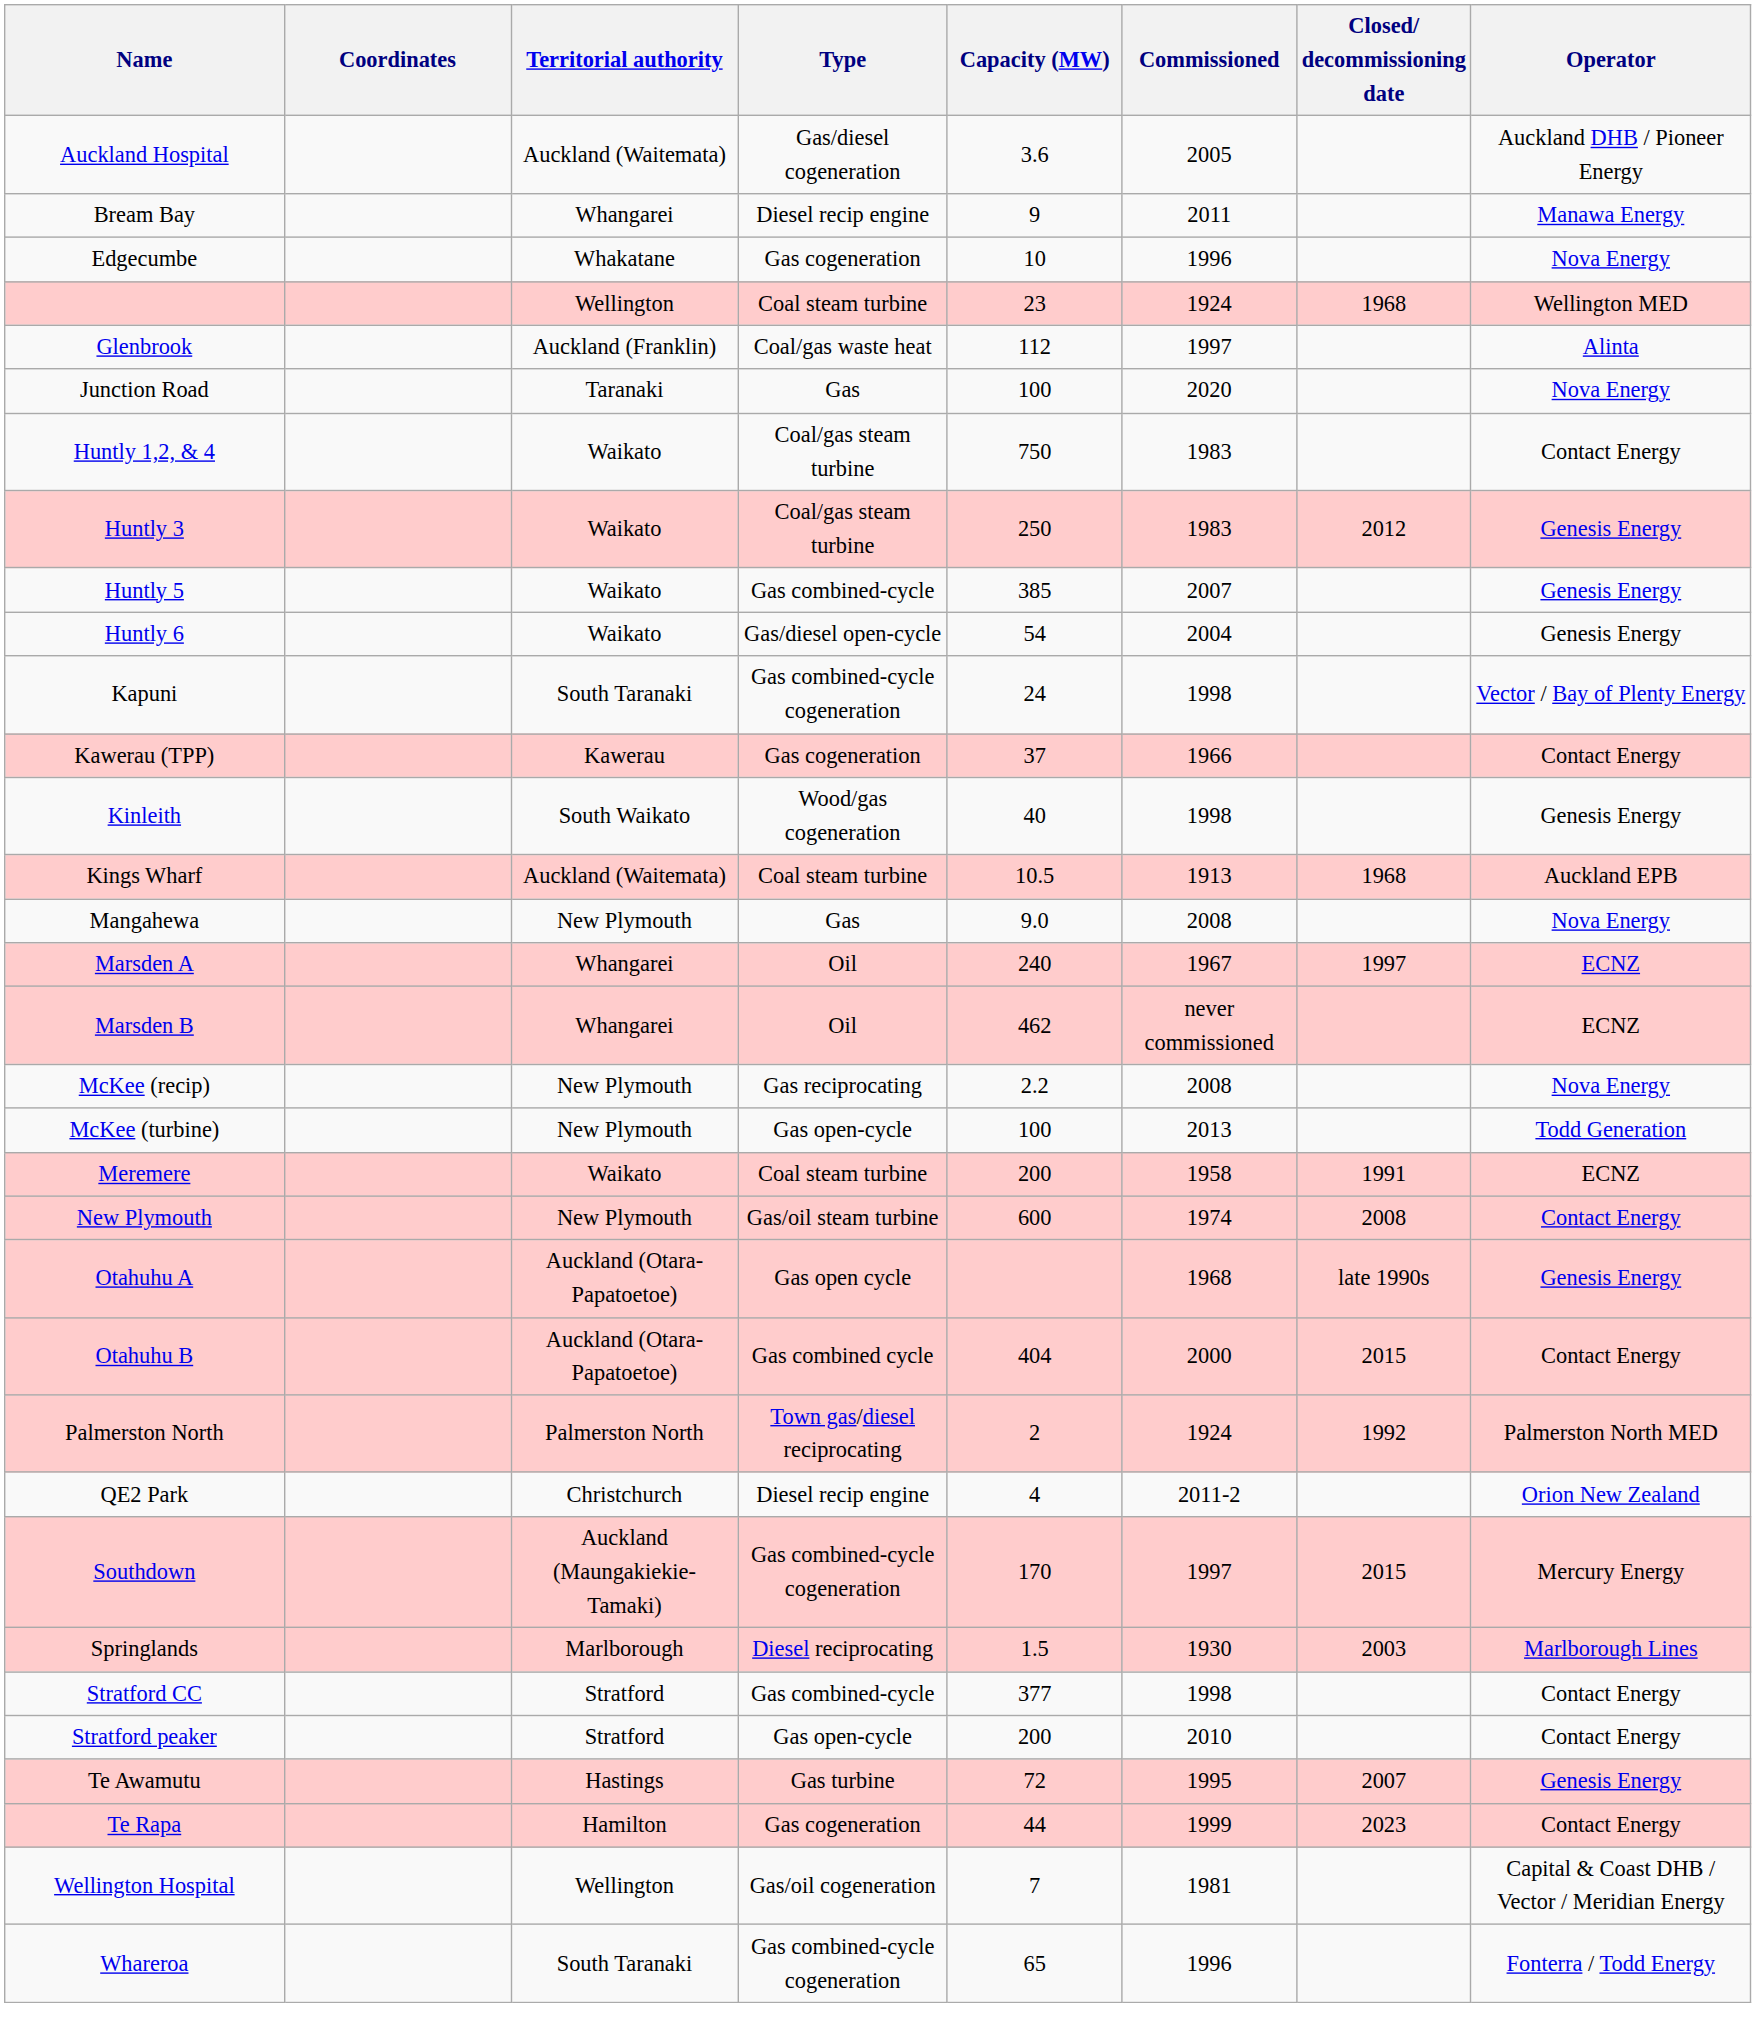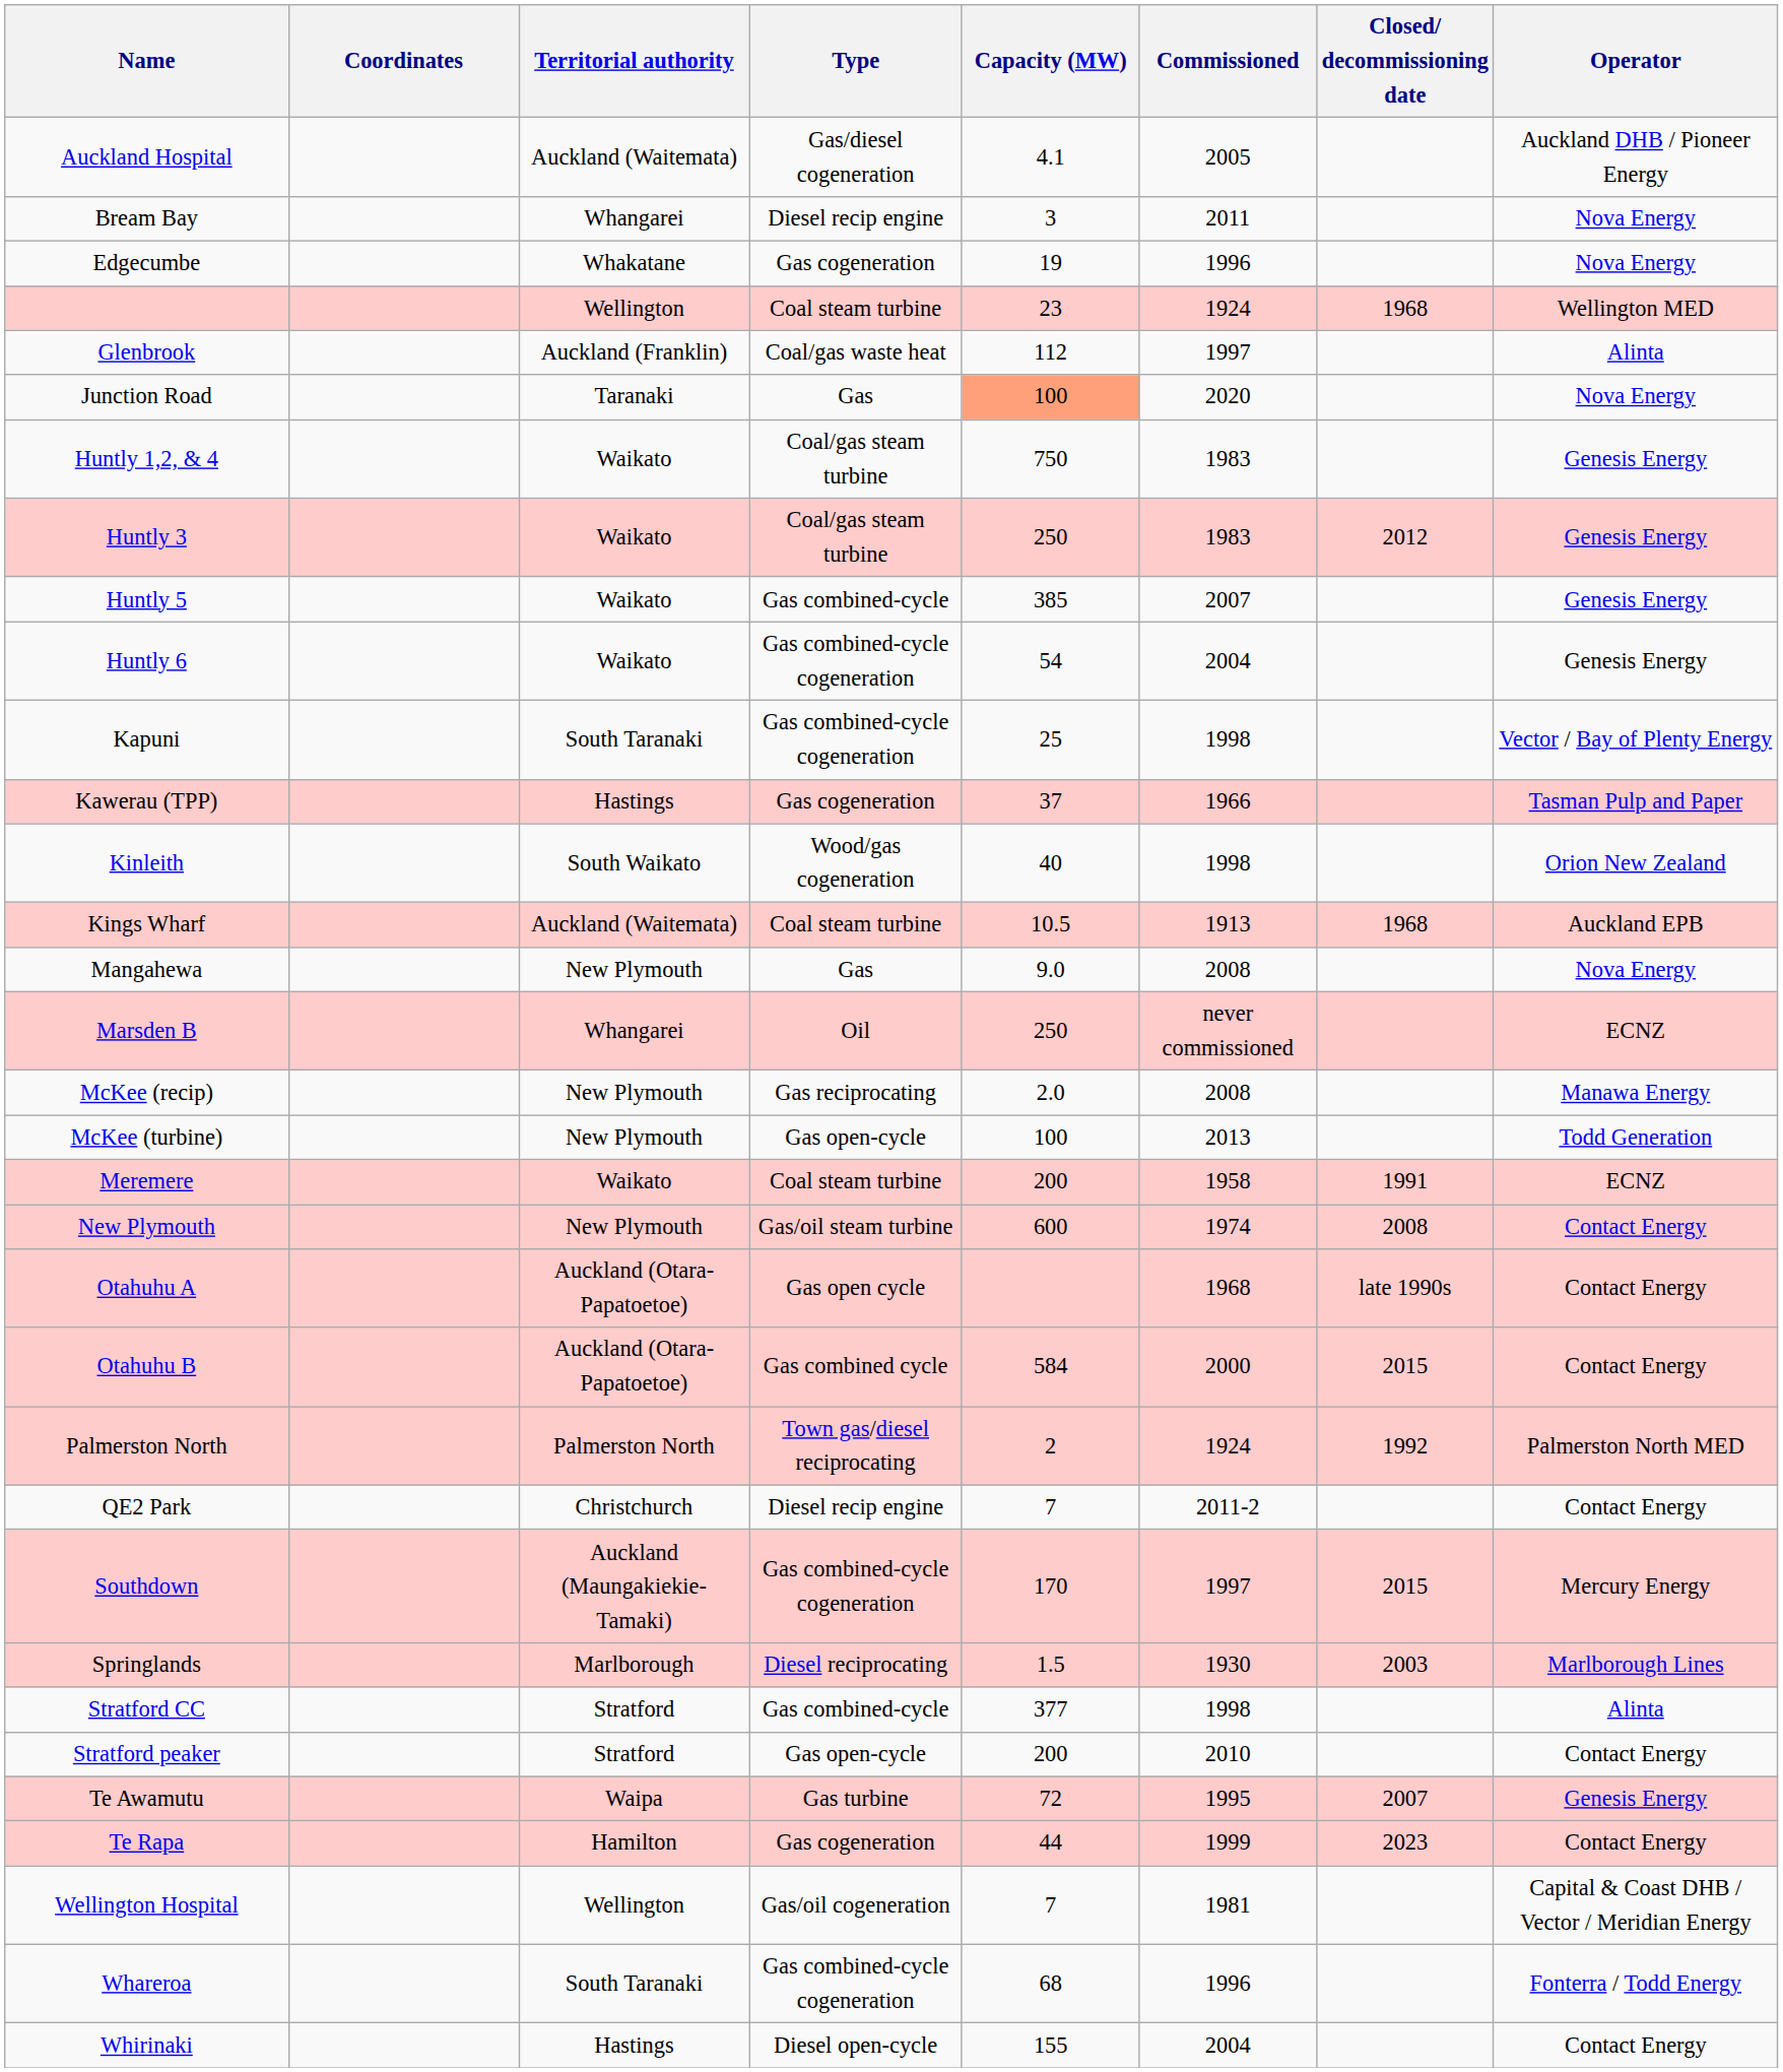 <table class="wikitable sortable" style="border:0px;text-align:center;line-height:150%;">
 <tr>
 <th style="background: #f2f2f2; color: #000080" height="17" width="16%">Name</th>
 <th style="background: #f2f2f2; color: #000080" height="17" width="13%" class="unsortable">Coordinates</th>
 <th style="background: #f2f2f2; color: #000080" height="17" width="13%"><a href='#'>Territorial authority</a></th>
 <th style="background: #f2f2f2; color: #000080" height="17" width="12%">Type</th>
 <th style="background: #f2f2f2; color: #000080" height="17" width="10%">Capacity (<a href='#'>MW</a>)</th>
 <th style="background: #f2f2f2; color: #000080" height="17" width="10%">Commissioned</th>
 <th style="background: #f2f2f2; color: #000080" height="17" width="10%">Closed/ decommissioning date</th>
 <th style="background: #f2f2f2; color: #000080" height="17" width="16%">Operator</th>
 </tr>
 <tr>
 <td><a href='#'>Auckland Hospital</a></td>
 <td></td>
 <td>Auckland (Waitemata)</td>
 <td>Gas/diesel cogeneration</td>
-<td>3.6</td>
+<td>4.1</td>
 <td>2005</td>
 <td></td>
 <td>Auckland <a href='#'>DHB</a> / Pioneer Energy</td>
 </tr>
 <tr>
 <td>Bream Bay</td>
 <td></td>
 <td>Whangarei</td>
 <td>Diesel recip engine</td>
-<td>9</td>
+<td>3</td>
 <td>2011</td>
 <td></td>
-<td><a href='#'>Manawa Energy</a></td>
+<td><a href='#'>Nova Energy</a></td>
 </tr>
 <tr>
 <td>Edgecumbe</td>
 <td></td>
 <td>Whakatane</td>
 <td>Gas cogeneration</td>
-<td>10</td>
+<td>19</td>
 <td>1996</td>
 <td></td>
 <td><a href='#'>Nova Energy</a></td>
 </tr>
 <tr style="background:#fcc">
 <td></td>
 <td></td>
 <td>Wellington</td>
 <td>Coal steam turbine</td>
 <td>23</td>
 <td>1924</td>
 <td>1968</td>
 <td>Wellington MED</td>
 </tr>
 <tr>
 <td><a href='#'>Glenbrook</a></td>
 <td></td>
 <td>Auckland (Franklin)</td>
 <td>Coal/gas waste heat</td>
 <td>112</td>
 <td>1997</td>
 <td></td>
 <td><a href='#'>Alinta</a></td>
 </tr>
 <tr>
 <td>Junction Road</td>
 <td></td>
 <td>Taranaki</td>
 <td>Gas</td>
-<td>100</td>
+<td style="background: lightsalmon;">100</td>
 <td>2020 </td>
 <td></td>
 <td><a href='#'>Nova Energy</a></td>
 </tr>
 <tr>
 <td><a href='#'>Huntly 1,2, & 4</a></td>
 <td></td>
 <td>Waikato</td>
 <td>Coal/gas steam turbine</td>
 <td>750</td>
 <td>1983</td>
 <td></td>
-<td>Contact Energy</td>
+<td><a href='#'>Genesis Energy</a></td>
 </tr>
 <tr style="background:#fcc">
 <td><a href='#'>Huntly 3</a></td>
 <td></td>
 <td>Waikato</td>
 <td>Coal/gas steam turbine</td>
 <td>250</td>
 <td>1983</td>
 <td>2012</td>
 <td><a href='#'>Genesis Energy</a></td>
 </tr>
 <tr>
 <td><a href='#'>Huntly 5</a></td>
 <td></td>
 <td>Waikato</td>
 <td>Gas combined-cycle</td>
 <td>385</td>
 <td>2007</td>
 <td></td>
 <td><a href='#'>Genesis Energy</a></td>
 </tr>
 <tr>
 <td><a href='#'>Huntly 6</a></td>
 <td></td>
 <td>Waikato</td>
-<td>Gas/diesel open-cycle</td>
+<td>Gas combined-cycle cogeneration</td>
 <td>54</td>
 <td>2004</td>
 <td></td>
 <td>Genesis Energy</td>
 </tr>
 <tr>
 <td>Kapuni</td>
 <td></td>
 <td>South Taranaki</td>
 <td>Gas combined-cycle cogeneration</td>
-<td>24</td>
+<td>25</td>
 <td>1998</td>
 <td></td>
 <td><a href='#'>Vector</a> / <a href='#'>Bay of Plenty Energy</a></td>
 </tr>
 <tr style="background:#fcc">
 <td>Kawerau (TPP)</td>
 <td></td>
-<td>Kawerau</td>
+<td>Hastings</td>
 <td>Gas cogeneration</td>
 <td>37</td>
 <td>1966</td>
 <td></td>
-<td>Contact Energy</td>
+<td><a href='#'>Tasman Pulp and Paper</a></td>
 </tr>
 <tr>
 <td><a href='#'>Kinleith</a></td>
 <td></td>
 <td>South Waikato</td>
 <td>Wood/gas cogeneration</td>
 <td>40</td>
 <td>1998</td>
 <td></td>
-<td>Genesis Energy</td>
+<td><a href='#'>Orion New Zealand</a></td>
 </tr>
 <tr style="background:#fcc">
 <td>Kings Wharf</td>
 <td></td>
 <td>Auckland (Waitemata)</td>
 <td>Coal steam turbine</td>
 <td>10.5</td>
 <td>1913</td>
 <td>1968</td>
 <td>Auckland EPB</td>
 </tr>
 <tr>
 <td>Mangahewa</td>
 <td></td>
 <td>New Plymouth</td>
 <td>Gas</td>
 <td>9.0</td>
 <td>2008</td>
 <td></td>
 <td><a href='#'>Nova Energy</a></td>
 </tr>
 <tr style="background:#fcc">
-<td><a href='#'>Marsden A</a></td>
-<td></td>
-<td>Whangarei</td>
-<td>Oil</td>
-<td>240</td>
-<td>1967</td>
-<td>1997</td>
-<td><a href='#'>ECNZ</a></td>
-</tr>
-<tr style="background:#fcc">
 <td><a href='#'>Marsden B</a></td>
 <td></td>
 <td>Whangarei</td>
 <td>Oil</td>
-<td>462</td>
+<td>250</td>
 <td>never commissioned</td>
 <td></td>
 <td>ECNZ</td>
 </tr>
 <tr>
 <td><a href='#'>McKee</a> (recip)</td>
 <td></td>
 <td>New Plymouth</td>
 <td>Gas reciprocating</td>
-<td>2.2</td>
+<td>2.0</td>
 <td>2008</td>
 <td></td>
-<td><a href='#'>Nova Energy</a></td>
+<td><a href='#'>Manawa Energy</a></td>
 </tr>
 <tr>
 <td><a href='#'>McKee</a> (turbine)</td>
 <td></td>
 <td>New Plymouth</td>
 <td>Gas open-cycle</td>
 <td>100</td>
 <td>2013</td>
 <td></td>
 <td><a href='#'>Todd Generation</a></td>
 </tr>
 <tr style="background:#fcc">
 <td><a href='#'>Meremere</a></td>
 <td></td>
 <td>Waikato</td>
 <td>Coal steam turbine</td>
 <td>200</td>
 <td>1958</td>
 <td>1991</td>
 <td>ECNZ</td>
 </tr>
 <tr style="background:#fcc">
 <td><a href='#'>New Plymouth</a></td>
 <td></td>
 <td>New Plymouth</td>
 <td>Gas/oil steam turbine</td>
 <td>600</td>
 <td>1974</td>
 <td>2008</td>
 <td><a href='#'>Contact Energy</a></td>
 </tr>
 <tr style="background:#fcc">
 <td><a href='#'>Otahuhu A</a></td>
 <td></td>
 <td>Auckland (Otara-Papatoetoe)</td>
 <td>Gas open cycle</td>
 <td></td>
 <td>1968</td>
 <td>late 1990s</td>
-<td><a href='#'>Genesis Energy</a></td>
+<td>Contact Energy</td>
 </tr>
 <tr style="background:#fcc">
 <td><a href='#'>Otahuhu B</a></td>
 <td></td>
 <td>Auckland (Otara-Papatoetoe)</td>
 <td>Gas combined cycle</td>
-<td>404</td>
+<td>584</td>
 <td>2000</td>
 <td>2015</td>
 <td>Contact Energy</td>
 </tr>
 <tr style="background:#fcc">
 <td>Palmerston North</td>
 <td></td>
 <td>Palmerston North</td>
 <td><a href='#'>Town gas</a>/<a href='#'>diesel</a> reciprocating</td>
 <td>2</td>
 <td>1924</td>
 <td>1992</td>
 <td>Palmerston North MED</td>
 </tr>
 <tr>
 <td>QE2 Park</td>
 <td></td>
 <td>Christchurch</td>
 <td>Diesel recip engine</td>
-<td>4</td>
+<td>7</td>
 <td>2011-2</td>
 <td></td>
-<td><a href='#'>Orion New Zealand</a></td>
+<td>Contact Energy</td>
 </tr>
 <tr style="background:#fcc">
 <td><a href='#'>Southdown</a></td>
 <td></td>
 <td>Auckland (Maungakiekie-Tamaki)</td>
 <td>Gas combined-cycle cogeneration</td>
 <td>170</td>
 <td>1997</td>
 <td>2015</td>
 <td>Mercury Energy</td>
 </tr>
 <tr style="background:#fcc">
 <td>Springlands</td>
 <td></td>
 <td>Marlborough</td>
 <td><a href='#'>Diesel</a> reciprocating</td>
 <td>1.5</td>
 <td>1930</td>
 <td>2003</td>
 <td><a href='#'>Marlborough Lines</a></td>
 </tr>
 <tr>
 <td><a href='#'>Stratford CC</a></td>
 <td></td>
 <td>Stratford</td>
 <td>Gas combined-cycle</td>
 <td>377</td>
 <td>1998</td>
 <td></td>
-<td>Contact Energy</td>
+<td><a href='#'>Alinta</a></td>
 </tr>
 <tr>
 <td><a href='#'>Stratford peaker</a></td>
 <td></td>
 <td>Stratford</td>
 <td>Gas open-cycle</td>
 <td>200</td>
 <td>2010</td>
 <td></td>
 <td>Contact Energy</td>
 </tr>
 <tr style="background:#fcc">
 <td>Te Awamutu</td>
 <td></td>
-<td>Hastings</td>
+<td>Waipa</td>
 <td>Gas turbine</td>
 <td>72</td>
 <td>1995</td>
 <td>2007</td>
 <td><a href='#'>Genesis Energy</a></td>
 </tr>
 <tr style="background:#fcc">
 <td><a href='#'>Te Rapa</a></td>
 <td></td>
 <td>Hamilton</td>
 <td>Gas cogeneration</td>
 <td>44</td>
 <td>1999</td>
 <td>2023</td>
 <td>Contact Energy</td>
 </tr>
 <tr>
 <td><a href='#'>Wellington Hospital</a></td>
 <td></td>
 <td>Wellington</td>
 <td>Gas/oil cogeneration</td>
 <td>7</td>
 <td>1981</td>
 <td></td>
 <td>Capital & Coast DHB / Vector / Meridian Energy</td>
 </tr>
 <tr>
 <td><a href='#'>Whareroa</a></td>
 <td></td>
 <td>South Taranaki</td>
 <td>Gas combined-cycle cogeneration</td>
-<td>65</td>
+<td>68</td>
 <td>1996</td>
 <td></td>
 <td><a href='#'>Fonterra</a> / <a href='#'>Todd Energy</a></td>
 </tr>
+<tr>
+<td><a href='#'>Whirinaki</a></td>
+<td></td>
+<td>Hastings</td>
+<td>Diesel open-cycle</td>
+<td>155</td>
+<td>2004</td>
+<td></td>
+<td>Contact Energy</td>
+</tr>
 </table>
